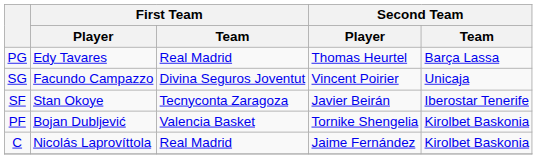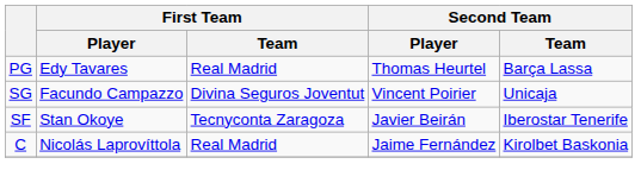 <table class="wikitable sortable">
 <tr>
 <th rowspan=2></th>
 <th colspan=2>First Team</th>
 <th colspan=2>Second Team</th>
 </tr>
 <tr>
 <th align="center">Player</th>
 <th align="center">Team</th>
 <th align="center">Player</th>
 <th align="center">Team</th>
 </tr>
 <tr>
 <td align=center><a href='#'>PG</a></td>
 <td> <a href='#'>Edy Tavares</a></td>
 <td><a href='#'>Real Madrid</a></td>
 <td> <a href='#'>Thomas Heurtel</a></td>
 <td><a href='#'>Barça Lassa</a></td>
 </tr>
 <tr>
 <td align=center><a href='#'>SG</a></td>
 <td> <a href='#'>Facundo Campazzo</a></td>
 <td><a href='#'>Divina Seguros Joventut</a></td>
 <td> <a href='#'>Vincent Poirier</a></td>
 <td><a href='#'>Unicaja</a></td>
 </tr>
 <tr>
 <td align=center><a href='#'>SF</a></td>
 <td> <a href='#'>Stan Okoye</a></td>
 <td><a href='#'>Tecnyconta Zaragoza</a></td>
 <td> <a href='#'>Javier Beirán</a></td>
 <td><a href='#'>Iberostar Tenerife</a></td>
 </tr>
 <tr>
-<td align=center><a href='#'>PF</a></td>
-<td> <a href='#'>Bojan Dubljević</a></td>
-<td><a href='#'>Valencia Basket</a></td>
-<td> <a href='#'>Tornike Shengelia</a></td>
-<td><a href='#'>Kirolbet Baskonia</a></td>
-</tr>
-<tr>
 <td align=center><a href='#'>C</a></td>
 <td> <a href='#'>Nicolás Laprovíttola</a></td>
 <td><a href='#'>Real Madrid</a></td>
 <td> <a href='#'>Jaime Fernández</a></td>
 <td><a href='#'>Kirolbet Baskonia</a></td>
 </tr>
 <tr>
 </tr>
 </table>
